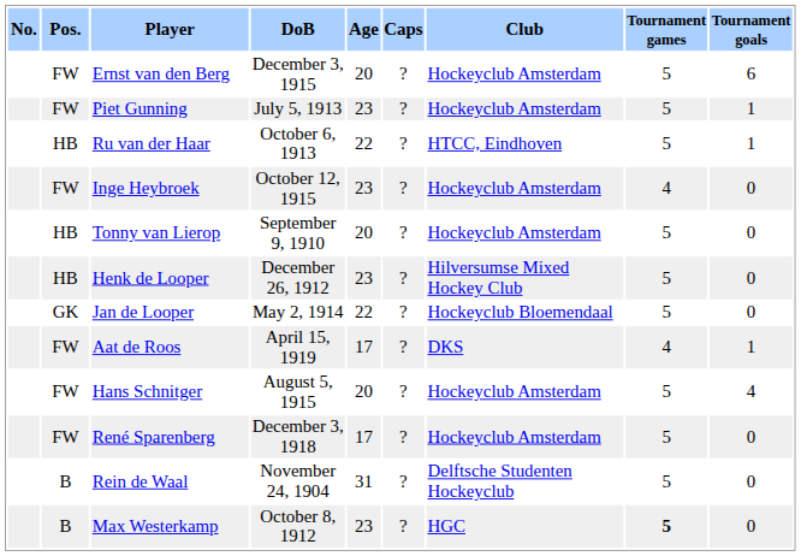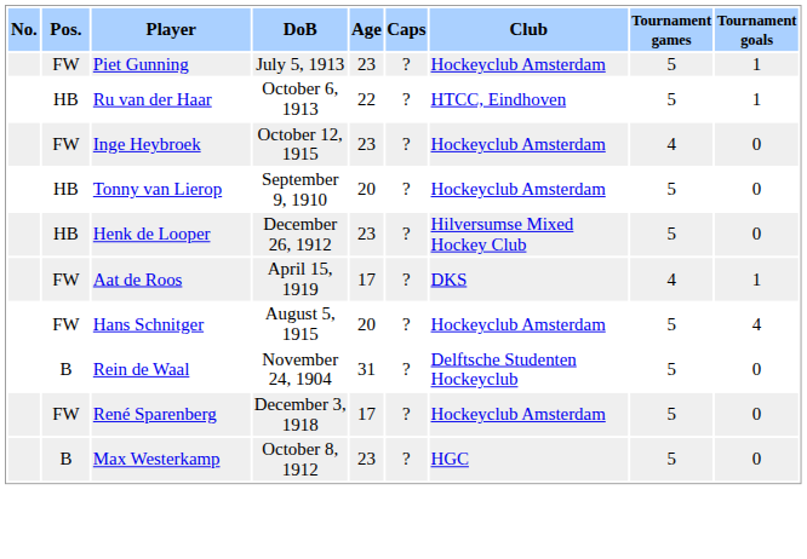 <table border="0" width="80%" style="border: 1px solid #999; background-color:#FFFFFF; text-align:center">
 <tr align="center" bgcolor="#AAD0FF">
 <th width=4%>No.</th>
 <th width=6%>Pos.</th>
 <th width=20%>Player</th>
 <th width=12%>DoB</th>
 <th width=4%>Age</th>
 <th width=4%>Caps</th>
 <th width=25%>Club</th>
 <th width=6%><small>Tournament<br>games</small></th>
 <th width=6%><small>Tournament<br>goals</small></th>
-</tr>
-<tr>
-<td></td>
-<td>FW</td>
-<td align="left"><a href='#'>Ernst van den Berg</a></td>
-<td>December 3, 1915</td>
-<td>20</td>
-<td>?</td>
-<td align="left"> <a href='#'>Hockeyclub Amsterdam</a></td>
-<td>5</td>
-<td>6</td>
 </tr>
 <tr bgcolor="#EFEFEF">
 <td></td>
 <td>FW</td>
 <td align="left"><a href='#'>Piet Gunning</a></td>
 <td>July 5, 1913</td>
 <td>23</td>
 <td>?</td>
 <td align="left"> <a href='#'>Hockeyclub Amsterdam</a></td>
 <td>5</td>
 <td>1</td>
 </tr>
 <tr>
 <td></td>
 <td>HB</td>
 <td align="left"><a href='#'>Ru van der Haar</a></td>
 <td>October 6, 1913</td>
 <td>22</td>
 <td>?</td>
 <td align="left"> <a href='#'>HTCC, Eindhoven</a></td>
 <td>5</td>
 <td>1</td>
 </tr>
 <tr bgcolor="#EFEFEF">
 <td></td>
 <td>FW</td>
 <td align="left"><a href='#'>Inge Heybroek</a></td>
 <td>October 12, 1915</td>
 <td>23</td>
 <td>?</td>
 <td align="left"> <a href='#'>Hockeyclub Amsterdam</a></td>
 <td>4</td>
 <td>0</td>
 </tr>
 <tr>
 <td></td>
 <td>HB</td>
 <td align="left"><a href='#'>Tonny van Lierop</a></td>
 <td>September 9, 1910</td>
 <td>20</td>
 <td>?</td>
 <td align="left"> <a href='#'>Hockeyclub Amsterdam</a></td>
 <td>5</td>
 <td>0</td>
 </tr>
 <tr bgcolor="#EFEFEF">
 <td></td>
 <td>HB</td>
 <td align="left"><a href='#'>Henk de Looper</a></td>
 <td>December 26, 1912</td>
 <td>23</td>
 <td>?</td>
 <td align="left"> <a href='#'>Hilversumse Mixed Hockey Club</a></td>
 <td>5</td>
 <td>0</td>
 </tr>
-<tr>
-<td></td>
-<td>GK</td>
-<td align="left"><a href='#'>Jan de Looper</a></td>
-<td>May 2, 1914</td>
-<td>22</td>
-<td>?</td>
-<td align="left"> <a href='#'>Hockeyclub Bloemendaal</a></td>
-<td>5</td>
-<td>0</td>
-</tr>
 <tr bgcolor="#EFEFEF">
 <td></td>
 <td>FW</td>
 <td align="left"><a href='#'>Aat de Roos</a></td>
 <td>April 15, 1919</td>
 <td>17</td>
 <td>?</td>
 <td align="left"> <a href='#'>DKS</a></td>
 <td>4</td>
 <td>1</td>
 </tr>
 <tr>
 <td></td>
 <td>FW</td>
 <td align="left"><a href='#'>Hans Schnitger</a></td>
 <td>August 5, 1915</td>
 <td>20</td>
 <td>?</td>
 <td align="left"> <a href='#'>Hockeyclub Amsterdam</a></td>
 <td>5</td>
 <td>4</td>
 </tr>
-<tr bgcolor="#EFEFEF">
-<td></td>
-<td>FW</td>
-<td align="left"><a href='#'>René Sparenberg</a></td>
-<td>December 3, 1918</td>
-<td>17</td>
-<td>?</td>
-<td align="left"> <a href='#'>Hockeyclub Amsterdam</a></td>
-<td>5</td>
-<td>0</td>
-</tr>
 <tr>
 <td></td>
 <td>B</td>
 <td align="left"><a href='#'>Rein de Waal</a></td>
 <td>November 24, 1904</td>
 <td>31</td>
 <td>?</td>
 <td align="left"> <a href='#'>Delftsche Studenten Hockeyclub</a></td>
 <td>5</td>
 <td>0</td>
 </tr>
 <tr bgcolor="#EFEFEF">
 <td></td>
+<td>FW</td>
+<td align="left"><a href='#'>René Sparenberg</a></td>
+<td>December 3, 1918</td>
+<td>17</td>
+<td>?</td>
+<td align="left"> <a href='#'>Hockeyclub Amsterdam</a></td>
+<td>5</td>
+<td>0</td>
+</tr>
+<tr bgcolor="#EFEFEF">
+<td></td>
 <td>B</td>
 <td align="left"><a href='#'>Max Westerkamp</a></td>
 <td>October 8, 1912</td>
 <td>23</td>
 <td>?</td>
 <td align="left"> <a href='#'>HGC</a></td>
-<td><strong>5</strong></td>
+<td>5</td>
 <td>0</td>
 </tr>
 </table>
